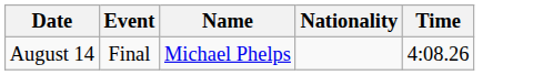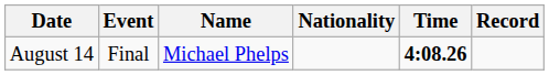 <table class=wikitable style=text-align:center>
 <tr>
 <th>Date</th>
 <th>Event</th>
 <th>Name</th>
 <th>Nationality</th>
 <th>Time</th>
+<th>Record</th>
 </tr>
 <tr>
 <td>August 14</td>
 <td>Final</td>
 <td><a href='#'>Michael Phelps</a></td>
 <td align=left></td>
-<td>4:08.26</td>
+<td><strong>4:08.26</strong></td>
+<td></td>
 </tr>
 </table>
